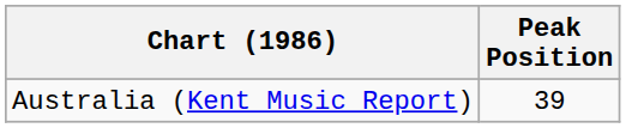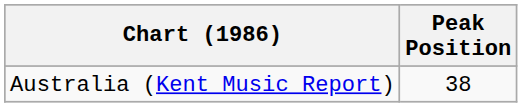 <table class="wikitable">
 <tr>
 <th>Chart (1986)</th>
 <th>Peak<br>Position</th>
 </tr>
 <tr>
 <td>Australia (<a href='#'>Kent Music Report</a>)</td>
-<td align="center">39</td>
+<td align="center">38</td>
 </tr>
 </table>
